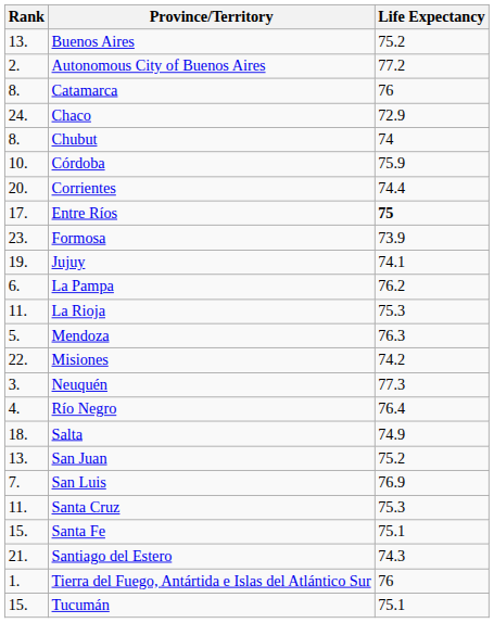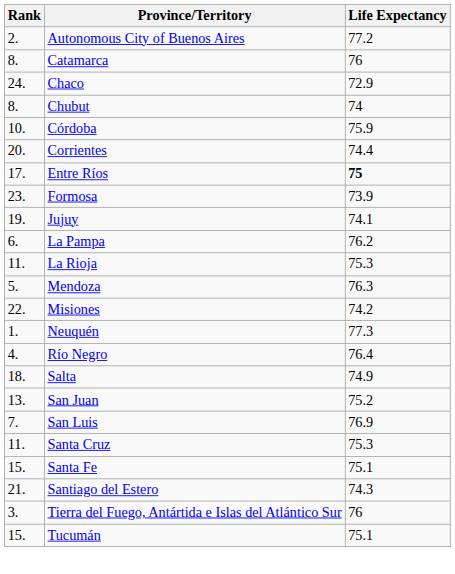 <table class="wikitable sortable">
 <tr>
 <th>Rank</th>
 <th>Province/Territory</th>
 <th>Life Expectancy</th>
-</tr>
-<tr>
-<td>13.</td>
-<td><a href='#'>Buenos Aires</a></td>
-<td>75.2</td>
 </tr>
 <tr>
 <td>2.</td>
 <td><a href='#'>Autonomous City of Buenos Aires</a></td>
 <td>77.2</td>
 </tr>
 <tr>
 <td>8.</td>
 <td><a href='#'>Catamarca</a></td>
 <td>76</td>
 </tr>
 <tr>
 <td>24.</td>
 <td><a href='#'>Chaco</a></td>
 <td>72.9</td>
 </tr>
 <tr>
 <td>8.</td>
 <td><a href='#'>Chubut</a></td>
 <td>74</td>
 </tr>
 <tr>
 <td>10.</td>
 <td><a href='#'>Córdoba</a></td>
 <td>75.9</td>
 </tr>
 <tr>
 <td>20.</td>
 <td><a href='#'>Corrientes</a></td>
 <td>74.4</td>
 </tr>
 <tr>
 <td>17.</td>
 <td><a href='#'>Entre Ríos</a></td>
 <td><strong>75</strong></td>
 </tr>
 <tr>
 <td>23.</td>
 <td><a href='#'>Formosa</a></td>
 <td>73.9</td>
 </tr>
 <tr>
 <td>19.</td>
 <td><a href='#'>Jujuy</a></td>
 <td>74.1</td>
 </tr>
 <tr>
 <td>6.</td>
 <td><a href='#'>La Pampa</a></td>
 <td>76.2</td>
 </tr>
 <tr>
 <td>11.</td>
 <td><a href='#'>La Rioja</a></td>
 <td>75.3</td>
 </tr>
 <tr>
 <td>5.</td>
 <td><a href='#'>Mendoza</a></td>
 <td>76.3</td>
 </tr>
 <tr>
 <td>22.</td>
 <td><a href='#'>Misiones</a></td>
 <td>74.2</td>
 </tr>
 <tr>
-<td>3.</td>
+<td>1.</td>
 <td><a href='#'>Neuquén</a></td>
 <td>77.3</td>
 </tr>
 <tr>
 <td>4.</td>
 <td><a href='#'>Río Negro</a></td>
 <td>76.4</td>
 </tr>
 <tr>
 <td>18.</td>
 <td><a href='#'>Salta</a></td>
 <td>74.9</td>
 </tr>
 <tr>
 <td>13.</td>
 <td><a href='#'>San Juan</a></td>
 <td>75.2</td>
 </tr>
 <tr>
 <td>7.</td>
 <td><a href='#'>San Luis</a></td>
 <td>76.9</td>
 </tr>
 <tr>
 <td>11.</td>
 <td><a href='#'>Santa Cruz</a></td>
 <td>75.3</td>
 </tr>
 <tr>
 <td>15.</td>
 <td><a href='#'>Santa Fe</a></td>
 <td>75.1</td>
 </tr>
 <tr>
 <td>21.</td>
 <td><a href='#'>Santiago del Estero</a></td>
 <td>74.3</td>
 </tr>
 <tr>
-<td>1.</td>
+<td>3.</td>
 <td><a href='#'>Tierra del Fuego, Antártida e Islas del Atlántico Sur</a></td>
 <td>76</td>
 </tr>
 <tr>
 <td>15.</td>
 <td><a href='#'>Tucumán</a></td>
 <td>75.1</td>
 </tr>
 </table>
